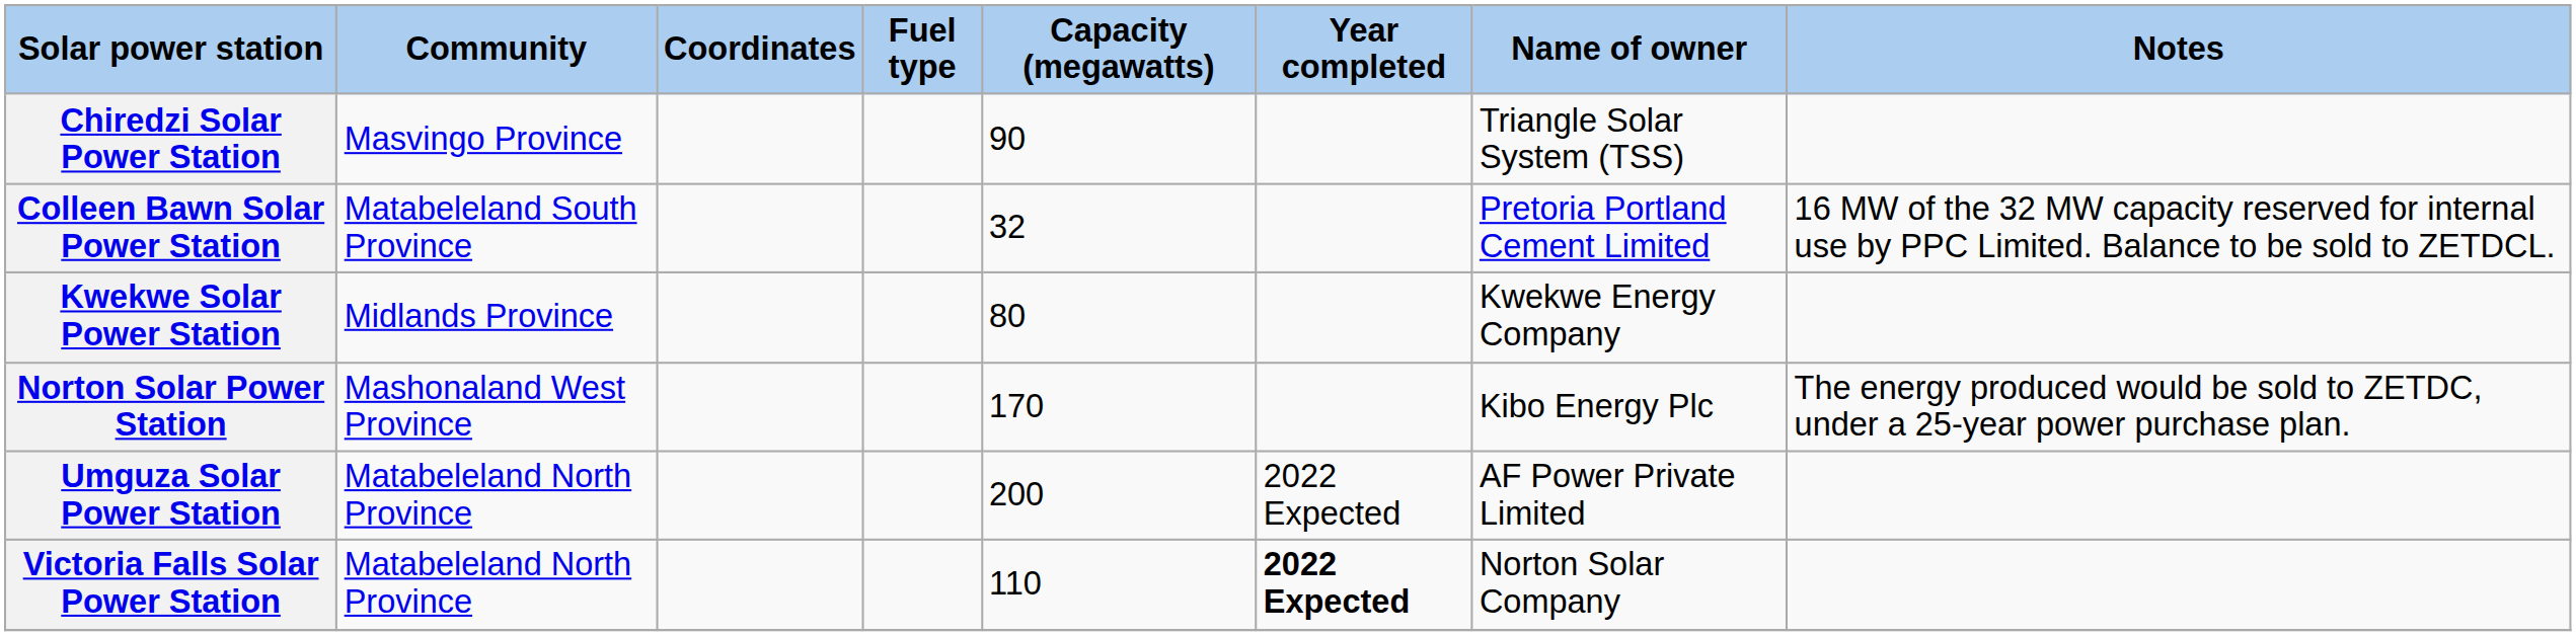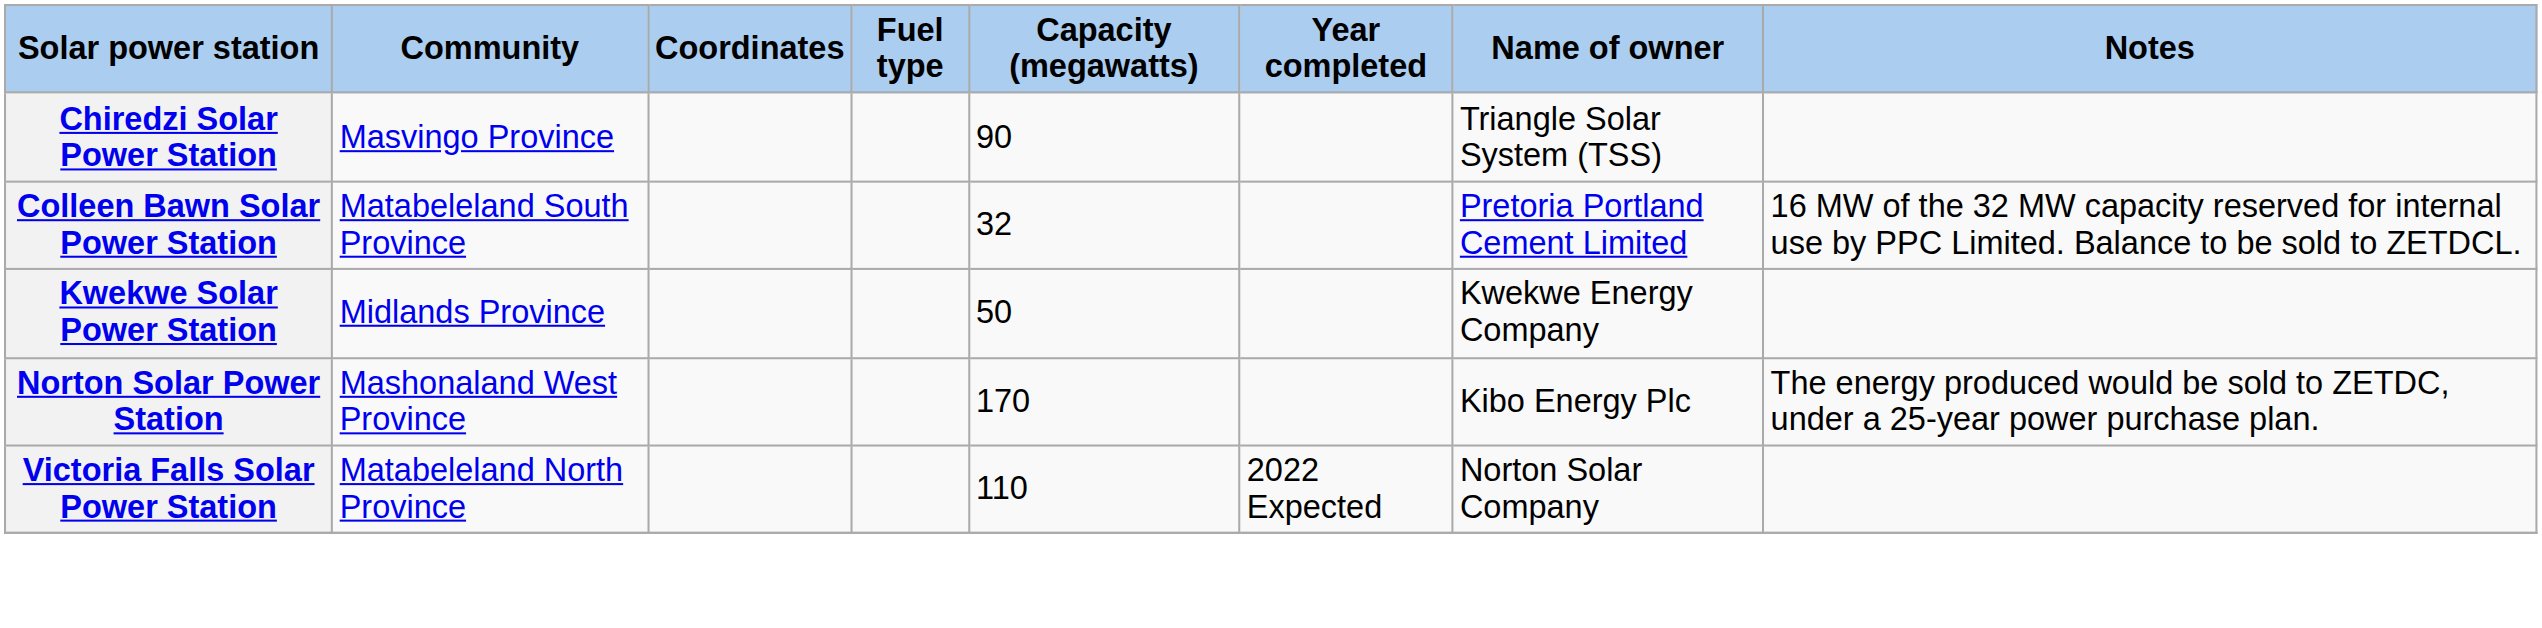 <table class="wikitable sortable">
 <tr>
 <th style="background-color:#ABCDEF;">Solar power station</th>
 <th style="background-color:#ABCDEF;">Community</th>
 <th style="background-color:#ABCDEF;">Coordinates</th>
 <th style="background-color:#ABCDEF;">Fuel type</th>
 <th data-sort-type="number" style="background-color:#ABCDEF;">Capacity (megawatts)</th>
 <th style="background-color:#ABCDEF;">Year completed</th>
 <th style="background-color:#ABCDEF;">Name of owner</th>
 <th style="background-color:#ABCDEF;">Notes</th>
 </tr>
 <tr>
 <th><a href='#'>Chiredzi Solar Power Station</a></th>
 <td><a href='#'>Masvingo Province</a></td>
 <td></td>
 <td></td>
 <td>90</td>
 <td></td>
 <td>Triangle Solar System (TSS)</td>
 <td></td>
 </tr>
 <tr>
 <th><a href='#'>Colleen Bawn Solar Power Station</a></th>
 <td><a href='#'>Matabeleland South Province</a></td>
 <td></td>
 <td></td>
 <td>32</td>
 <td></td>
 <td><a href='#'>Pretoria Portland Cement Limited</a></td>
 <td>16 MW of the 32 MW capacity reserved for internal use by PPC Limited. Balance to be sold to ZETDCL.</td>
 </tr>
 <tr>
 <th><a href='#'>Kwekwe Solar Power Station</a></th>
 <td><a href='#'>Midlands Province</a></td>
 <td></td>
 <td></td>
-<td>80</td>
+<td>50</td>
 <td></td>
 <td>Kwekwe Energy Company</td>
 <td></td>
 </tr>
 <tr>
 <th><a href='#'>Norton Solar Power Station</a></th>
 <td><a href='#'>Mashonaland West Province</a></td>
 <td></td>
 <td></td>
 <td>170</td>
 <td></td>
 <td>Kibo Energy Plc</td>
 <td>The energy produced would be sold to ZETDC, under a 25-year power purchase plan.</td>
 </tr>
 <tr>
-<th><a href='#'>Umguza Solar Power Station</a></th>
-<td><a href='#'>Matabeleland North Province</a></td>
-<td></td>
-<td></td>
-<td>200</td>
-<td>2022 Expected</td>
-<td>AF Power Private Limited</td>
-<td></td>
-</tr>
-<tr>
 <th><a href='#'>Victoria Falls Solar Power Station</a></th>
 <td><a href='#'>Matabeleland North Province</a></td>
 <td></td>
 <td></td>
 <td>110</td>
-<td><strong>2022 Expected</strong></td>
+<td>2022 Expected</td>
 <td>Norton Solar Company</td>
 <td></td>
 </tr>
 <tr>
 </tr>
 </table>
